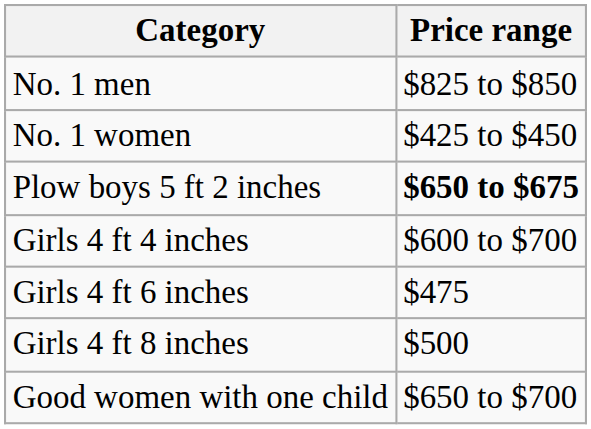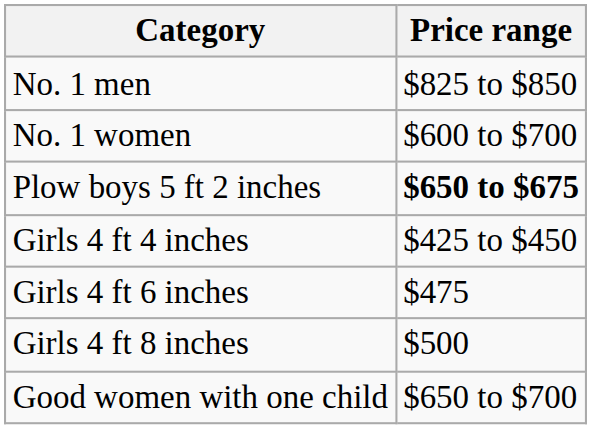 <table class="wikitable floatright">
 <tr>
 <th>Category</th>
 <th>Price range</th>
 </tr>
 <tr>
 <td>No. 1 men</td>
 <td>$825 to $850</td>
 </tr>
 <tr>
 <td>No. 1 women</td>
-<td>$425 to $450</td>
+<td>$600 to $700</td>
 </tr>
 <tr>
 <td>Plow boys 5 ft 2 inches</td>
 <td><strong>$650 to $675</strong></td>
 </tr>
 <tr>
 <td>Girls 4 ft 4 inches</td>
-<td>$600 to $700</td>
+<td>$425 to $450</td>
 </tr>
 <tr>
 <td>Girls 4 ft 6 inches</td>
 <td>$475</td>
 </tr>
 <tr>
 <td>Girls 4 ft 8 inches</td>
 <td>$500</td>
 </tr>
 <tr>
 <td>Good women with one child</td>
 <td>$650 to $700</td>
 </tr>
 </table>
